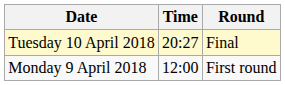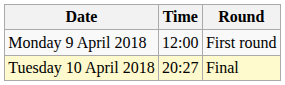 <table class="wikitable">
 <tr>
 <th>Date</th>
 <th>Time</th>
 <th>Round</th>
 </tr>
 <tr>
+<td>Monday 9 April 2018</td>
+<td>12:00</td>
+<td>First round</td>
+</tr>
+<tr>
 <td style=background:lemonchiffon>Tuesday 10 April 2018</td>
 <td style=background:lemonchiffon>20:27</td>
 <td style=background:lemonchiffon>Final</td>
 </tr>
-<tr>
-<td>Monday 9 April 2018</td>
-<td>12:00</td>
-<td>First round</td>
-</tr>
 </table>
